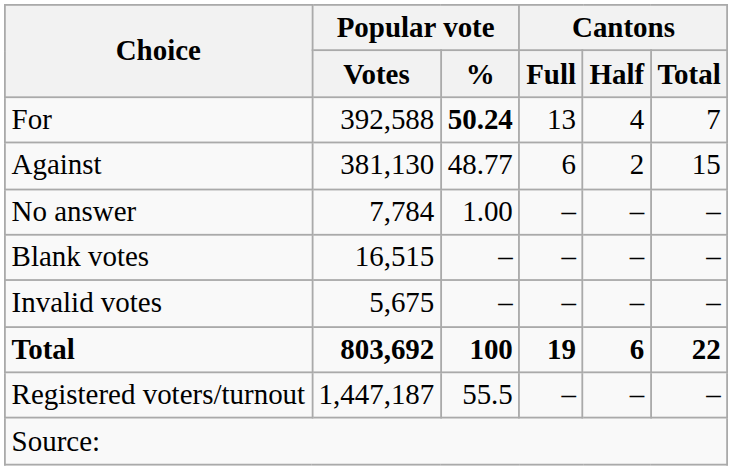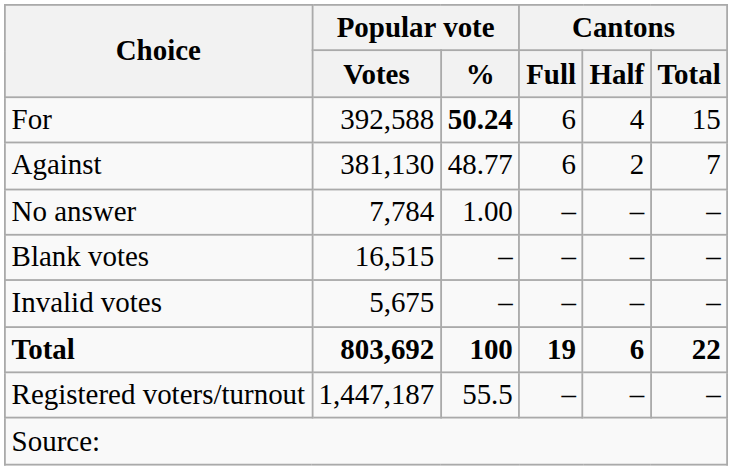 <table class=wikitable style=text-align:right>
 <tr>
 <th rowspan=2>Choice</th>
 <th colspan=2>Popular vote</th>
 <th colspan=3>Cantons</th>
 </tr>
 <tr>
 <th>Votes</th>
 <th>%</th>
 <th>Full</th>
 <th>Half</th>
 <th>Total</th>
 </tr>
 <tr>
 <td align=left>For</td>
 <td>392,588</td>
 <td><strong>50.24</strong></td>
-<td>13</td>
+<td>6</td>
 <td>4</td>
-<td>7</td>
+<td>15</td>
 </tr>
 <tr>
 <td align=left>Against</td>
 <td>381,130</td>
 <td>48.77</td>
 <td>6</td>
 <td>2</td>
-<td>15</td>
+<td>7</td>
 </tr>
 <tr>
 <td align=left>No answer</td>
 <td>7,784</td>
 <td>1.00</td>
 <td>–</td>
 <td>–</td>
 <td>–</td>
 </tr>
 <tr>
 <td align=left>Blank votes</td>
 <td>16,515</td>
 <td>–</td>
 <td>–</td>
 <td>–</td>
 <td>–</td>
 </tr>
 <tr>
 <td align=left>Invalid votes</td>
 <td>5,675</td>
 <td>–</td>
 <td>–</td>
 <td>–</td>
 <td>–</td>
 </tr>
 <tr>
 <td align=left><strong>Total</strong></td>
 <td><strong>803,692</strong></td>
 <td><strong>100</strong></td>
 <td><strong>19</strong></td>
 <td><strong>6</strong></td>
 <td><strong>22</strong></td>
 </tr>
 <tr>
 <td align=left>Registered voters/turnout</td>
 <td>1,447,187</td>
 <td>55.5</td>
 <td>–</td>
 <td>–</td>
 <td>–</td>
 </tr>
 <tr>
 <td align=left colspan=6>Source: </td>
 </tr>
 </table>
